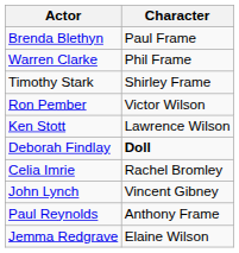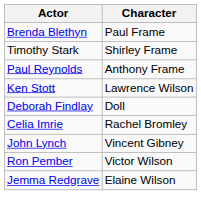 <table class="wikitable">
 <tr>
 <th>Actor</th>
 <th>Character</th>
 </tr>
 <tr>
 <td><a href='#'>Brenda Blethyn</a></td>
 <td>Paul Frame</td>
 </tr>
 <tr>
-<td><a href='#'>Warren Clarke</a></td>
-<td>Phil Frame</td>
-</tr>
-<tr>
 <td>Timothy Stark</td>
 <td>Shirley Frame</td>
 </tr>
 <tr>
-<td><a href='#'>Ron Pember</a></td>
-<td>Victor Wilson</td>
+<td><a href='#'>Paul Reynolds</a></td>
+<td>Anthony Frame</td>
 </tr>
 <tr>
 <td><a href='#'>Ken Stott</a></td>
 <td>Lawrence Wilson</td>
 </tr>
 <tr>
 <td><a href='#'>Deborah Findlay</a></td>
-<td><strong>Doll</strong></td>
+<td>Doll</td>
 </tr>
 <tr>
 <td><a href='#'>Celia Imrie</a></td>
 <td>Rachel Bromley</td>
 </tr>
 <tr>
 <td><a href='#'>John Lynch</a></td>
 <td>Vincent Gibney</td>
 </tr>
 <tr>
-<td><a href='#'>Paul Reynolds</a></td>
-<td>Anthony Frame</td>
+<td><a href='#'>Ron Pember</a></td>
+<td>Victor Wilson</td>
 </tr>
 <tr>
 <td><a href='#'>Jemma Redgrave</a></td>
 <td>Elaine Wilson</td>
 </tr>
 </table>
